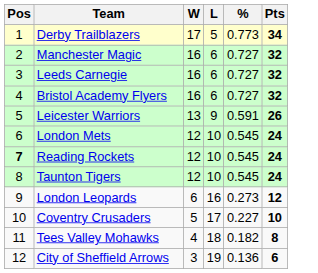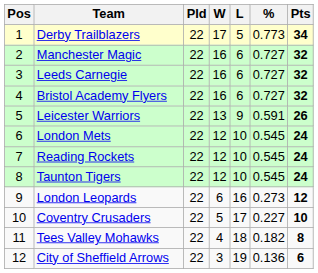 <table class="wikitable" style="text-align: center;">
 <tr>
 <th>Pos</th>
 <th scope="col" style="width: 180px;">Team</th>
+<th>Pld</th>
 <th>W</th>
 <th>L</th>
 <th>%</th>
 <th>Pts</th>
 </tr>
 <tr style="background: #ffffcc;">
 <td>1</td>
 <td style="text-align:left;"><a href='#'>Derby Trailblazers</a></td>
+<td>22</td>
 <td>17</td>
 <td>5</td>
 <td>0.773</td>
 <td><strong>34</strong></td>
 </tr>
 <tr style="background: #ccffcc;">
 <td>2</td>
 <td style="text-align:left;"><a href='#'>Manchester Magic</a></td>
+<td>22</td>
 <td>16</td>
 <td>6</td>
 <td>0.727</td>
 <td><strong>32</strong></td>
 </tr>
 <tr style="background: #ccffcc;">
 <td>3</td>
 <td style="text-align:left;"><a href='#'>Leeds Carnegie</a></td>
+<td>22</td>
 <td>16</td>
 <td>6</td>
 <td>0.727</td>
 <td><strong>32</strong></td>
 </tr>
 <tr style="background: #ccffcc;">
 <td>4</td>
 <td style="text-align:left;"><a href='#'>Bristol Academy Flyers</a></td>
+<td>22</td>
 <td>16</td>
 <td>6</td>
 <td>0.727</td>
 <td><strong>32</strong></td>
 </tr>
 <tr style="background: #ccffcc;">
 <td>5</td>
 <td style="text-align:left;"><a href='#'>Leicester Warriors</a></td>
+<td>22</td>
 <td>13</td>
 <td>9</td>
 <td>0.591</td>
 <td><strong>26</strong></td>
 </tr>
 <tr style="background: #ccffcc;">
 <td>6</td>
 <td style="text-align:left;"><a href='#'>London Mets</a></td>
+<td>22</td>
 <td>12</td>
 <td>10</td>
 <td>0.545</td>
 <td><strong>24</strong></td>
 </tr>
 <tr style="background: #ccffcc;">
-<td><strong>7</strong></td>
+<td>7</td>
 <td style="text-align:left;"><a href='#'>Reading Rockets</a></td>
+<td>22</td>
 <td>12</td>
 <td>10</td>
 <td>0.545</td>
 <td><strong>24</strong></td>
 </tr>
 <tr style="background: #ccffcc;">
 <td>8</td>
 <td style="text-align:left;"><a href='#'>Taunton Tigers</a></td>
+<td>22</td>
 <td>12</td>
 <td>10</td>
 <td>0.545</td>
 <td><strong>24</strong></td>
 </tr>
 <tr>
 <td>9</td>
 <td style="text-align:left;"><a href='#'>London Leopards</a></td>
+<td>22</td>
 <td>6</td>
 <td>16</td>
 <td>0.273</td>
 <td><strong>12</strong></td>
 </tr>
 <tr>
 <td>10</td>
 <td style="text-align:left;"><a href='#'>Coventry Crusaders</a></td>
+<td>22</td>
 <td>5</td>
 <td>17</td>
 <td>0.227</td>
 <td><strong>10</strong></td>
 </tr>
 <tr>
 <td>11</td>
 <td style="text-align:left;"><a href='#'>Tees Valley Mohawks</a></td>
+<td>22</td>
 <td>4</td>
 <td>18</td>
 <td>0.182</td>
 <td><strong>8</strong></td>
 </tr>
 <tr>
 <td>12</td>
 <td style="text-align:left;"><a href='#'>City of Sheffield Arrows</a></td>
+<td>22</td>
 <td>3</td>
 <td>19</td>
 <td>0.136</td>
 <td><strong>6</strong></td>
 </tr>
 </table>
